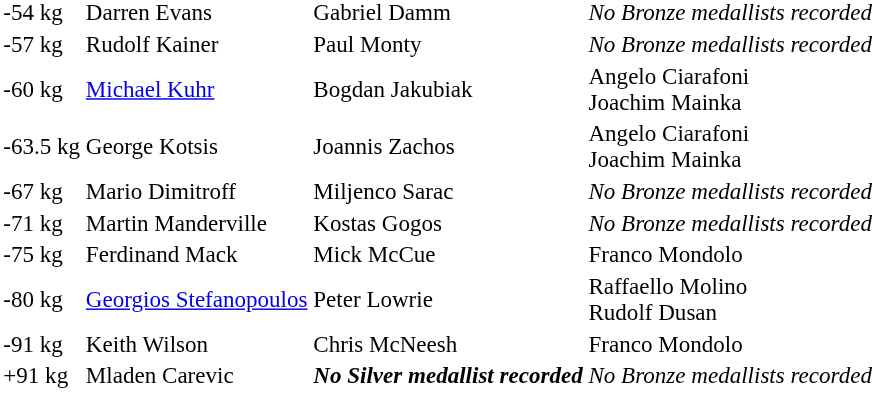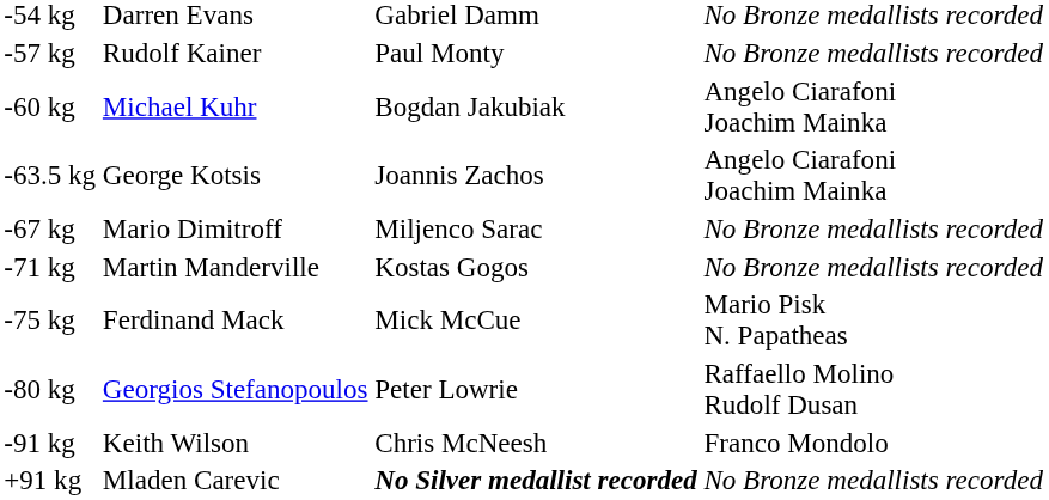 <table>
 <tr>
 <td>-54 kg</td>
 <td>Darren Evans </td>
 <td>Gabriel Damm </td>
 <td><em>No Bronze medallists recorded</em></td>
 </tr>
 <tr>
 <td>-57 kg</td>
 <td>Rudolf Kainer </td>
 <td>Paul Monty </td>
 <td><em>No Bronze medallists recorded</em></td>
 </tr>
 <tr>
 <td>-60 kg</td>
 <td><a href='#'>Michael Kuhr</a> </td>
 <td>Bogdan Jakubiak </td>
 <td>Angelo Ciarafoni <br>Joachim Mainka </td>
 </tr>
 <tr>
 <td>-63.5 kg</td>
 <td>George Kotsis </td>
 <td>Joannis Zachos </td>
 <td>Angelo Ciarafoni <br>Joachim Mainka </td>
 </tr>
 <tr>
 <td>-67 kg</td>
 <td>Mario Dimitroff </td>
 <td>Miljenco Sarac </td>
 <td><em>No Bronze medallists recorded</em></td>
 </tr>
 <tr>
 <td>-71 kg</td>
 <td>Martin Manderville </td>
 <td>Kostas Gogos </td>
 <td><em>No Bronze medallists recorded</em></td>
 </tr>
 <tr>
 <td>-75 kg</td>
 <td>Ferdinand Mack </td>
 <td>Mick McCue </td>
-<td>Franco Mondolo </td>
+<td>Mario Pisk <br>N. Papatheas </td>
 </tr>
 <tr>
 <td>-80 kg</td>
 <td><a href='#'>Georgios Stefanopoulos</a> </td>
 <td>Peter Lowrie </td>
 <td>Raffaello Molino <br>Rudolf Dusan </td>
 </tr>
 <tr>
 <td>-91 kg</td>
 <td>Keith Wilson </td>
 <td>Chris McNeesh </td>
 <td>Franco Mondolo </td>
 </tr>
 <tr>
 <td>+91 kg</td>
 <td>Mladen Carevic </td>
 <td><strong><em>No Silver medallist recorded</em></strong></td>
 <td><em>No Bronze medallists recorded</em></td>
 </tr>
 <tr>
 </tr>
 </table>
